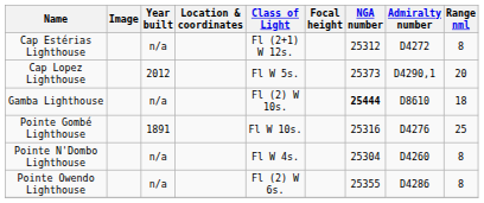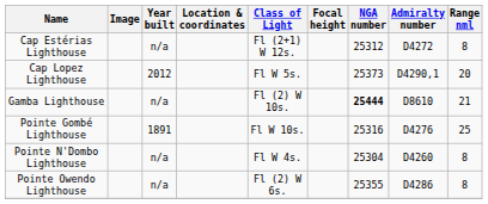 <table class="wikitable sortable" style="margin:auto;text-align:center">
 <tr>
 <th>Name</th>
 <th>Image</th>
 <th>Year<br>built</th>
 <th>Location &<br> coordinates</th>
 <th><a href='#'>Class of Light</a></th>
 <th>Focal<br>height</th>
 <th><a href='#'>NGA</a><br>number</th>
 <th><a href='#'>Admiralty</a><br>number</th>
 <th>Range<br><a href='#'>nml</a></th>
 </tr>
 <tr>
 <td>Cap Estérias Lighthouse</td>
 <td></td>
 <td>n/a</td>
 <td></td>
 <td>Fl (2+1) W 12s.</td>
 <td></td>
 <td>25312</td>
 <td>D4272</td>
 <td>8</td>
 </tr>
 <tr>
 <td>Cap Lopez Lighthouse</td>
 <td></td>
 <td>2012</td>
 <td></td>
 <td>Fl W 5s.</td>
 <td></td>
 <td>25373</td>
 <td>D4290,1</td>
 <td>20</td>
 </tr>
 <tr>
 <td>Gamba Lighthouse</td>
 <td></td>
 <td>n/a</td>
 <td></td>
 <td>Fl (2) W 10s.</td>
 <td></td>
 <td><strong>25444</strong></td>
 <td>D8610</td>
-<td>18</td>
+<td>21</td>
 </tr>
 <tr>
 <td>Pointe Gombé Lighthouse</td>
 <td></td>
 <td>1891</td>
 <td></td>
 <td>Fl W 10s.</td>
 <td></td>
 <td>25316</td>
 <td>D4276</td>
 <td>25</td>
 </tr>
 <tr>
 <td>Pointe N'Dombo Lighthouse</td>
 <td></td>
 <td>n/a</td>
 <td></td>
 <td>Fl W 4s.</td>
 <td></td>
 <td>25304</td>
 <td>D4260</td>
 <td>8</td>
 </tr>
 <tr>
 <td>Pointe Owendo Lighthouse</td>
 <td></td>
 <td>n/a</td>
 <td></td>
 <td>Fl (2) W 6s.</td>
 <td></td>
 <td>25355</td>
 <td>D4286</td>
 <td>8</td>
 </tr>
 <tr>
 </tr>
 </table>
